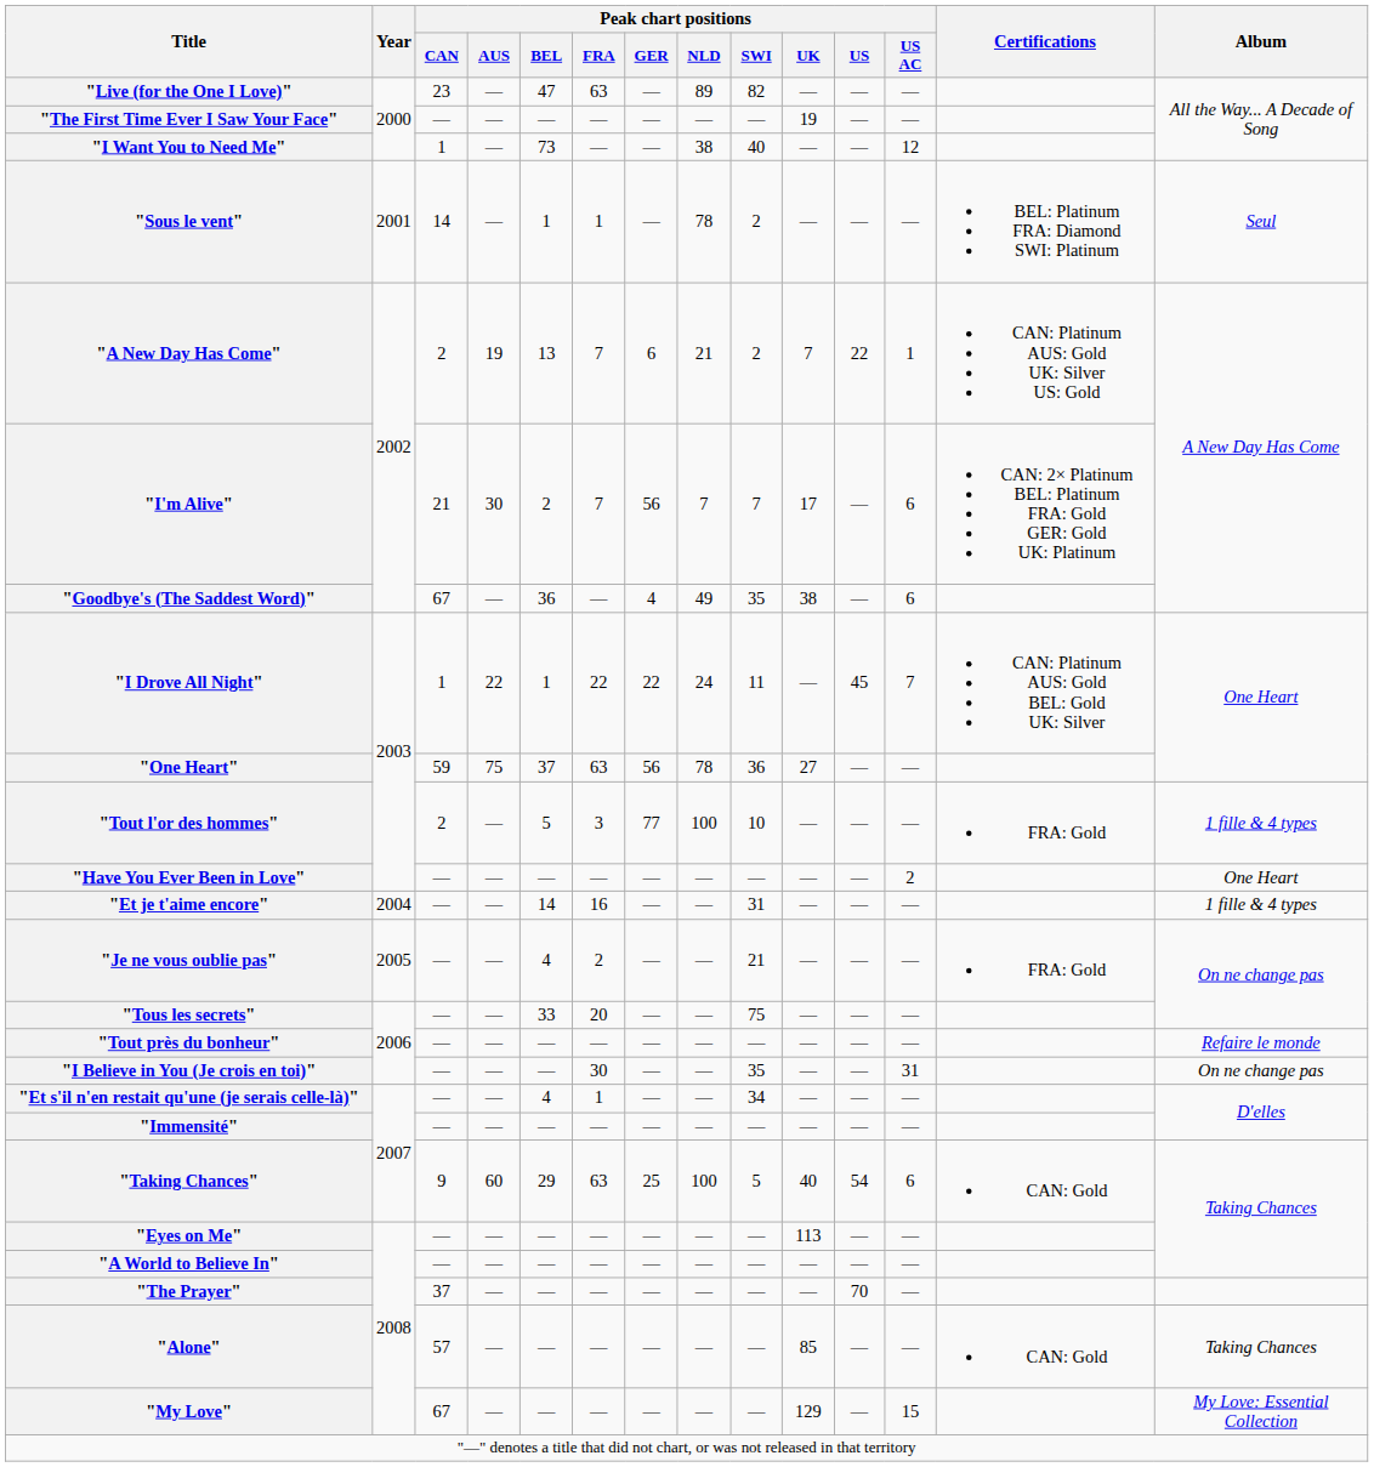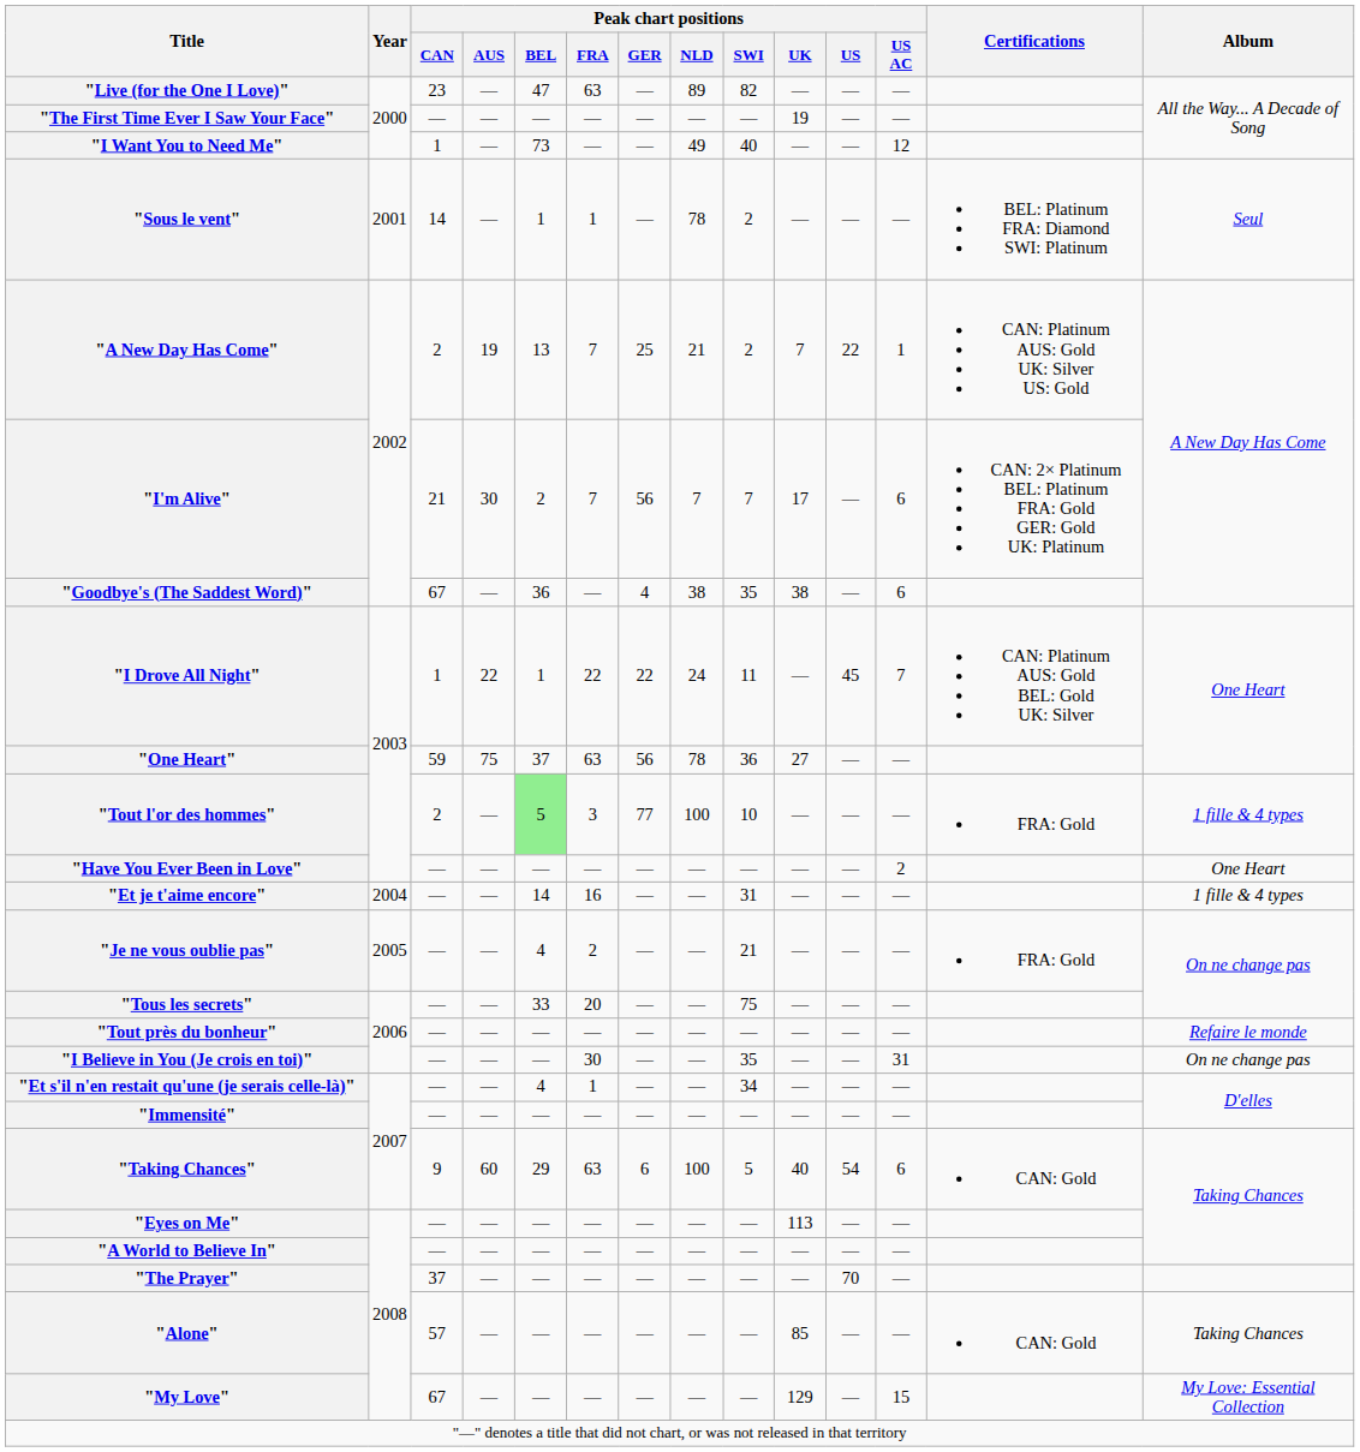 <table class="wikitable plainrowheaders" style="text-align:center;">
 <tr>
 <th rowspan="2" scope="col" style="width:23em;">Title</th>
 <th scope="col" rowspan="2">Year</th>
 <th scope="col" colspan="10">Peak chart positions</th>
 <th scope="col" rowspan="2" style="width:13em;"><a href='#'>Certifications</a></th>
 <th scope="col" rowspan="2" style="width:13em;">Album</th>
 </tr>
 <tr>
 <th scope="col" style="width:3em;font-size:90%;"><a href='#'>CAN</a><br></th>
 <th scope="col" style="width:3em;font-size:90%;"><a href='#'>AUS</a><br></th>
 <th scope="col" style="width:3em;font-size:90%;"><a href='#'>BEL</a><br></th>
 <th scope="col" style="width:3em;font-size:90%;"><a href='#'>FRA</a><br></th>
 <th scope="col" style="width:3em;font-size:90%;"><a href='#'>GER</a> <br></th>
 <th scope="col" style="width:3em;font-size:90%;"><a href='#'>NLD</a><br></th>
 <th scope="col" style="width:3em;font-size:90%;"><a href='#'>SWI</a><br></th>
 <th scope="col" style="width:3em;font-size:90%;"><a href='#'>UK</a><br></th>
 <th scope="col" style="width:3em;font-size:90%;"><a href='#'>US</a><br></th>
 <th scope="col" style="width:3em;font-size:90%;"><a href='#'>US AC</a><br></th>
 </tr>
 <tr>
 <th scope="row">"<a href='#'>Live (for the One I Love)</a>"</th>
 <td rowspan=3>2000</td>
 <td>23</td>
 <td>—</td>
 <td>47</td>
 <td>63</td>
 <td>—</td>
 <td>89</td>
 <td>82</td>
 <td>—</td>
 <td>—</td>
 <td>—</td>
 <td></td>
 <td rowspan=3><em>All the Way... A Decade of Song</em></td>
 </tr>
 <tr>
 <th scope="row">"<a href='#'>The First Time Ever I Saw Your Face</a>"</th>
 <td>—</td>
 <td>—</td>
 <td>—</td>
 <td>—</td>
 <td>—</td>
 <td>—</td>
 <td>—</td>
 <td>19</td>
 <td>—</td>
 <td>—</td>
 <td></td>
 </tr>
 <tr>
 <th scope="row">"<a href='#'>I Want You to Need Me</a>"</th>
 <td>1</td>
 <td>—</td>
 <td>73</td>
 <td>—</td>
 <td>—</td>
-<td>38</td>
+<td>49</td>
 <td>40</td>
 <td>—</td>
 <td>—</td>
 <td>12</td>
 <td></td>
 </tr>
 <tr>
 <th scope="row">"<a href='#'>Sous le vent</a>"<br></th>
 <td>2001</td>
 <td>14</td>
 <td>—</td>
 <td>1</td>
 <td>1</td>
 <td>—</td>
 <td>78</td>
 <td>2</td>
 <td>—</td>
 <td>—</td>
 <td>—</td>
 <td><br><ul><li>BEL: Platinum</li><li>FRA: Diamond</li><li>SWI: Platinum</li></ul></td>
 <td><em><a href='#'>Seul</a></em></td>
 </tr>
 <tr>
 <th scope="row">"<a href='#'>A New Day Has Come</a>"</th>
 <td rowspan=3>2002</td>
 <td>2</td>
 <td>19</td>
 <td>13</td>
 <td>7</td>
-<td>6</td>
+<td>25</td>
 <td>21</td>
 <td>2</td>
 <td>7</td>
 <td>22</td>
 <td>1</td>
 <td><br><ul><li>CAN: Platinum</li><li>AUS: Gold</li><li>UK: Silver</li><li>US: Gold</li></ul></td>
 <td rowspan=3><em><a href='#'>A New Day Has Come</a></em></td>
 </tr>
 <tr>
 <th scope="row">"<a href='#'>I'm Alive</a>"</th>
 <td>21</td>
 <td>30</td>
 <td>2</td>
 <td>7</td>
 <td>56</td>
 <td>7</td>
 <td>7</td>
 <td>17</td>
 <td>—</td>
 <td>6</td>
 <td><br><ul><li>CAN: 2× Platinum</li><li>BEL: Platinum</li><li>FRA: Gold</li><li>GER: Gold</li><li>UK: Platinum</li></ul></td>
 </tr>
 <tr>
 <th scope="row">"<a href='#'>Goodbye's (The Saddest Word)</a>"</th>
 <td>67</td>
 <td>—</td>
 <td>36</td>
 <td>—</td>
 <td>4</td>
-<td>49</td>
+<td>38</td>
 <td>35</td>
 <td>38</td>
 <td>—</td>
 <td>6</td>
 <td></td>
 </tr>
 <tr>
 <th scope="row">"<a href='#'>I Drove All Night</a>"</th>
 <td rowspan=4>2003</td>
 <td>1</td>
 <td>22</td>
 <td>1</td>
 <td>22</td>
 <td>22</td>
 <td>24</td>
 <td>11</td>
 <td>—</td>
 <td>45</td>
 <td>7</td>
 <td><br><ul><li>CAN: Platinum</li><li>AUS: Gold</li><li>BEL: Gold</li><li>UK: Silver</li></ul></td>
 <td rowspan=2><em><a href='#'>One Heart</a></em></td>
 </tr>
 <tr>
 <th scope="row">"<a href='#'>One Heart</a>"</th>
 <td>59</td>
 <td>75</td>
 <td>37</td>
 <td>63</td>
 <td>56</td>
 <td>78</td>
 <td>36</td>
 <td>27</td>
 <td>—</td>
 <td>—</td>
 <td></td>
 </tr>
 <tr>
 <th scope="row">"<a href='#'>Tout l'or des hommes</a>"</th>
 <td>2</td>
 <td>—</td>
-<td>5</td>
+<td style="background: lightgreen;">5</td>
 <td>3</td>
 <td>77</td>
 <td>100</td>
 <td>10</td>
 <td>—</td>
 <td>—</td>
 <td>—</td>
 <td><br><ul><li>FRA: Gold</li></ul></td>
 <td><em><a href='#'>1 fille & 4 types</a></em></td>
 </tr>
 <tr>
 <th scope="row">"<a href='#'>Have You Ever Been in Love</a>"</th>
 <td>—</td>
 <td>—</td>
 <td>—</td>
 <td>—</td>
 <td>—</td>
 <td>—</td>
 <td>—</td>
 <td>—</td>
 <td>—</td>
 <td>2</td>
 <td></td>
 <td><em>One Heart</em></td>
 </tr>
 <tr>
 <th scope="row">"<a href='#'>Et je t'aime encore</a>"</th>
 <td>2004</td>
 <td>—</td>
 <td>—</td>
 <td>14</td>
 <td>16</td>
 <td>—</td>
 <td>—</td>
 <td>31</td>
 <td>—</td>
 <td>—</td>
 <td>—</td>
 <td></td>
 <td><em>1 fille & 4 types</em></td>
 </tr>
 <tr>
 <th scope="row">"<a href='#'>Je ne vous oublie pas</a>"</th>
 <td>2005</td>
 <td>—</td>
 <td>—</td>
 <td>4</td>
 <td>2</td>
 <td>—</td>
 <td>—</td>
 <td>21</td>
 <td>—</td>
 <td>—</td>
 <td>—</td>
 <td><br><ul><li>FRA: Gold</li></ul></td>
 <td rowspan=2><em><a href='#'>On ne change pas</a></em></td>
 </tr>
 <tr>
 <th scope="row">"<a href='#'>Tous les secrets</a>"</th>
 <td rowspan=3>2006</td>
 <td>—</td>
 <td>—</td>
 <td>33</td>
 <td>20</td>
 <td>—</td>
 <td>—</td>
 <td>75</td>
 <td>—</td>
 <td>—</td>
 <td>—</td>
 <td></td>
 </tr>
 <tr>
 <th scope="row">"<a href='#'>Tout près du bonheur</a>"<br></th>
 <td>—</td>
 <td>—</td>
 <td>—</td>
 <td>—</td>
 <td>—</td>
 <td>—</td>
 <td>—</td>
 <td>—</td>
 <td>—</td>
 <td>—</td>
 <td></td>
 <td><em><a href='#'>Refaire le monde</a></em></td>
 </tr>
 <tr>
 <th scope="row">"<a href='#'>I Believe in You (Je crois en toi)</a>" </th>
 <td>—</td>
 <td>—</td>
 <td>—</td>
 <td>30</td>
 <td>—</td>
 <td>—</td>
 <td>35</td>
 <td>—</td>
 <td>—</td>
 <td>31</td>
 <td></td>
 <td><em>On ne change pas</em></td>
 </tr>
 <tr>
 <th scope="row">"<a href='#'>Et s'il n'en restait qu'une (je serais celle-là)</a>"</th>
 <td rowspan=3>2007</td>
 <td>—</td>
 <td>—</td>
 <td>4</td>
 <td>1</td>
 <td>—</td>
 <td>—</td>
 <td>34</td>
 <td>—</td>
 <td>—</td>
 <td>—</td>
 <td></td>
 <td rowspan=2><em><a href='#'>D'elles</a></em></td>
 </tr>
 <tr>
 <th scope="row">"<a href='#'>Immensité</a>"</th>
 <td>—</td>
 <td>—</td>
 <td>—</td>
 <td>—</td>
 <td>—</td>
 <td>—</td>
 <td>—</td>
 <td>—</td>
 <td>—</td>
 <td>—</td>
 <td></td>
 </tr>
 <tr>
 <th scope="row">"<a href='#'>Taking Chances</a>"</th>
 <td>9</td>
 <td>60</td>
 <td>29</td>
 <td>63</td>
-<td>25</td>
+<td>6</td>
 <td>100</td>
 <td>5</td>
 <td>40</td>
 <td>54</td>
 <td>6</td>
 <td><br><ul><li>CAN: Gold</li></ul></td>
 <td rowspan=3><em><a href='#'>Taking Chances</a></em></td>
 </tr>
 <tr>
 <th scope="row">"<a href='#'>Eyes on Me</a>"</th>
 <td rowspan=5>2008</td>
 <td>—</td>
 <td>—</td>
 <td>—</td>
 <td>—</td>
 <td>—</td>
 <td>—</td>
 <td>—</td>
 <td>113</td>
 <td>—</td>
 <td>—</td>
 <td></td>
 </tr>
 <tr>
 <th scope="row">"<a href='#'>A World to Believe In</a>"<br></th>
 <td>—</td>
 <td>—</td>
 <td>—</td>
 <td>—</td>
 <td>—</td>
 <td>—</td>
 <td>—</td>
 <td>—</td>
 <td>—</td>
 <td>—</td>
 <td></td>
 </tr>
 <tr>
 <th scope="row">"<a href='#'>The Prayer</a>"<br></th>
 <td>37</td>
 <td>—</td>
 <td>—</td>
 <td>—</td>
 <td>—</td>
 <td>—</td>
 <td>—</td>
 <td>—</td>
 <td>70</td>
 <td>—</td>
 <td></td>
 <td></td>
 </tr>
 <tr>
 <th scope="row">"<a href='#'>Alone</a>"</th>
 <td>57</td>
 <td>—</td>
 <td>—</td>
 <td>—</td>
 <td>—</td>
 <td>—</td>
 <td>—</td>
 <td>85</td>
 <td>—</td>
 <td>—</td>
 <td><br><ul><li>CAN: Gold</li></ul></td>
 <td><em>Taking Chances</em></td>
 </tr>
 <tr>
 <th scope="row">"<a href='#'>My Love</a>"</th>
 <td>67</td>
 <td>—</td>
 <td>—</td>
 <td>—</td>
 <td>—</td>
 <td>—</td>
 <td>—</td>
 <td>129</td>
 <td>—</td>
 <td>15</td>
 <td></td>
 <td><em><a href='#'>My Love: Essential Collection</a></em></td>
 </tr>
 <tr>
 <td colspan="14" style="font-size:90%">"—" denotes a title that did not chart, or was not released in that territory</td>
 </tr>
 </table>
